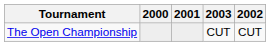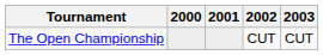 <table class="wikitable" style="font-size:95%;text-align:center;">
 <tr>
 <th>Tournament</th>
 <th>2000</th>
 <th>2001</th>
+<th>2002</th>
 <th>2003</th>
-<th>2002</th>
 </tr>
 <tr>
 <td align=left><a href='#'>The Open Championship</a></td>
 <td style="background:#eeeeee;"></td>
 <td style="background:#eeeeee;"></td>
 <td>CUT</td>
 <td>CUT</td>
 </tr>
 </table>
